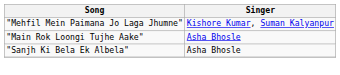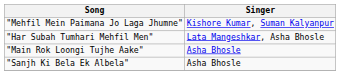 <table class="wikitable" style="font-size:95%;">
 <tr>
 <th>Song</th>
 <th>Singer</th>
 </tr>
 <tr>
 <td>"Mehfil Mein Paimana Jo Laga Jhumne"</td>
 <td><a href='#'>Kishore Kumar</a>, <a href='#'>Suman Kalyanpur</a></td>
+</tr>
+<tr>
+<td>"Har Subah Tumhari Mehfil Men"</td>
+<td><a href='#'>Lata Mangeshkar</a>, Asha Bhosle</td>
 </tr>
 <tr>
 <td>"Main Rok Loongi Tujhe Aake"</td>
 <td><a href='#'>Asha Bhosle</a></td>
 </tr>
 <tr>
 <td>"Sanjh Ki Bela Ek Albela"</td>
 <td>Asha Bhosle</td>
 </tr>
 <tr>
 </tr>
 </table>
